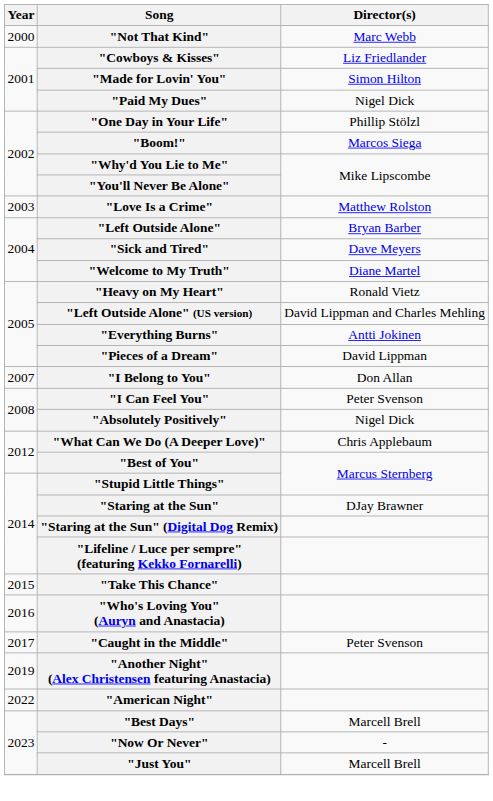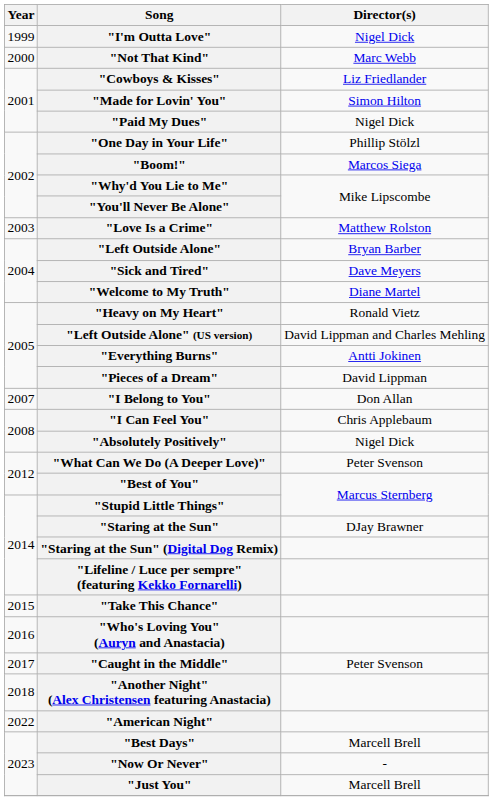 <table class="wikitable plainrowheaders" style="text-align:center;">
 <tr>
 <th scope="col">Year</th>
 <th scope="col">Song</th>
 <th scope="col">Director(s)</th>
+</tr>
+<tr>
+<td>1999</td>
+<th scope="row">"I'm Outta Love" </th>
+<td><a href='#'>Nigel Dick</a></td>
 </tr>
 <tr>
 <td>2000</td>
 <th scope="row">"Not That Kind" </th>
 <td><a href='#'>Marc Webb</a></td>
 </tr>
 <tr>
 <td rowspan="3">2001</td>
 <th scope="row">"Cowboys & Kisses" </th>
 <td><a href='#'>Liz Friedlander</a></td>
 </tr>
 <tr>
 <th scope="row">"Made for Lovin' You" </th>
 <td><a href='#'>Simon Hilton</a></td>
 </tr>
 <tr>
 <th scope="row">"Paid My Dues" </th>
 <td>Nigel Dick</td>
 </tr>
 <tr>
 <td rowspan="4">2002</td>
 <th scope="row">"One Day in Your Life" </th>
 <td>Phillip Stölzl</td>
 </tr>
 <tr>
 <th scope="row">"Boom!"</th>
 <td><a href='#'>Marcos Siega</a></td>
 </tr>
 <tr>
 <th scope="row">"Why'd You Lie to Me" </th>
 <td rowspan="2">Mike Lipscombe</td>
 </tr>
 <tr>
 <th scope="row">"You'll Never Be Alone" </th>
 </tr>
 <tr>
 <td>2003</td>
 <th scope="row">"Love Is a Crime" </th>
 <td><a href='#'>Matthew Rolston</a></td>
 </tr>
 <tr>
 <td rowspan="3">2004</td>
 <th scope="row">"Left Outside Alone" </th>
 <td><a href='#'>Bryan Barber</a></td>
 </tr>
 <tr>
 <th scope="row">"Sick and Tired" </th>
 <td><a href='#'>Dave Meyers</a></td>
 </tr>
 <tr>
 <th scope="row">"Welcome to My Truth" </th>
 <td><a href='#'>Diane Martel</a></td>
 </tr>
 <tr>
 <td rowspan="4">2005</td>
 <th scope="row">"Heavy on My Heart" </th>
 <td>Ronald Vietz</td>
 </tr>
 <tr>
 <th scope="row">"Left Outside Alone" <small>(US version)</small> </th>
 <td>David Lippman and Charles Mehling</td>
 </tr>
 <tr>
 <th scope="row">"Everything Burns"</th>
 <td><a href='#'>Antti Jokinen</a></td>
 </tr>
 <tr>
 <th scope="row">"Pieces of a Dream"</th>
 <td>David Lippman</td>
 </tr>
 <tr>
 <td>2007</td>
 <th scope="row">"I Belong to You"</th>
 <td>Don Allan</td>
 </tr>
 <tr>
 <td rowspan="2">2008</td>
 <th scope="row">"I Can Feel You" </th>
-<td>Peter Svenson</td>
+<td>Chris Applebaum</td>
 </tr>
 <tr>
 <th scope="row">"Absolutely Positively"</th>
 <td>Nigel Dick</td>
 </tr>
 <tr>
 <td rowspan="2">2012</td>
 <th scope="row">"What Can We Do (A Deeper Love)"</th>
-<td>Chris Applebaum</td>
+<td>Peter Svenson</td>
 </tr>
 <tr>
 <th scope="row">"Best of You" </th>
 <td rowspan="2"><a href='#'>Marcus Sternberg</a></td>
 </tr>
 <tr>
 <td rowspan="4">2014</td>
 <th scope="row">"Stupid Little Things" </th>
 </tr>
 <tr>
 <th scope="row">"Staring at the Sun" </th>
 <td>DJay Brawner</td>
 </tr>
 <tr>
 <th scope="row">"Staring at the Sun" (<a href='#'>Digital Dog</a> Remix) </th>
 <td></td>
 </tr>
 <tr>
 <th scope="row">"Lifeline / Luce per sempre"<br><span>(featuring <a href='#'>Kekko Fornarelli</a>)</span>  </th>
 <td></td>
 </tr>
 <tr>
 <td>2015</td>
 <th scope="row">"Take This Chance" </th>
 <td></td>
 </tr>
 <tr>
 <td>2016</td>
 <th scope="row">"Who's Loving You"<br><span>(<a href='#'>Auryn</a> and Anastacia)</span> </th>
 <td></td>
 </tr>
 <tr>
 <td>2017</td>
 <th scope="row">"Caught in the Middle" </th>
 <td>Peter Svenson</td>
 </tr>
 <tr>
-<td>2019</td>
+<td>2018</td>
 <th scope="row">"Another Night"<br><span>(<a href='#'>Alex Christensen</a> featuring Anastacia)</span></th>
 <td></td>
 </tr>
 <tr>
 <td>2022</td>
 <th scope="row">"American Night" </th>
 <td></td>
 </tr>
 <tr>
 <td rowspan="3">2023</td>
 <th scope="row">"Best Days" </th>
 <td>Marcell Brell</td>
 </tr>
 <tr>
 <th scope="row">"Now Or Never" </th>
 <td>-</td>
 </tr>
 <tr>
 <th scope="row">"Just You" </th>
 <td>Marcell Brell</td>
 </tr>
 <tr>
 </tr>
 </table>
